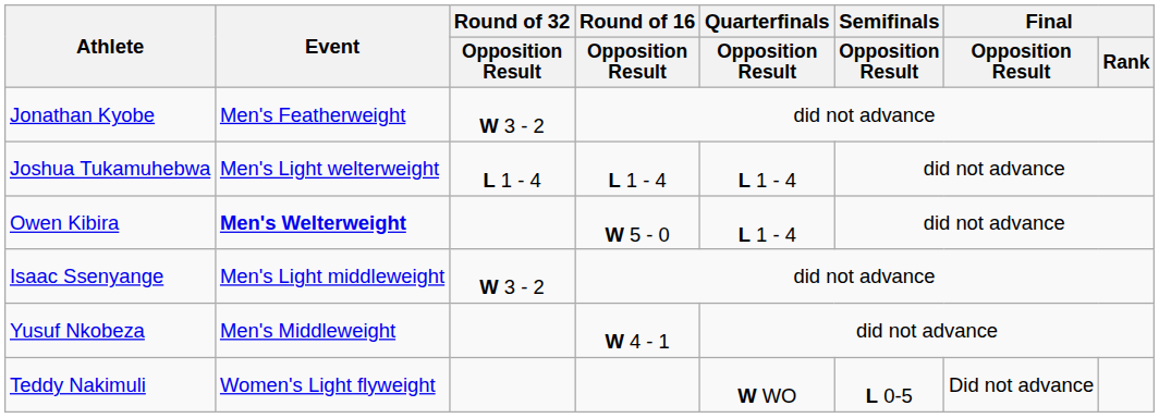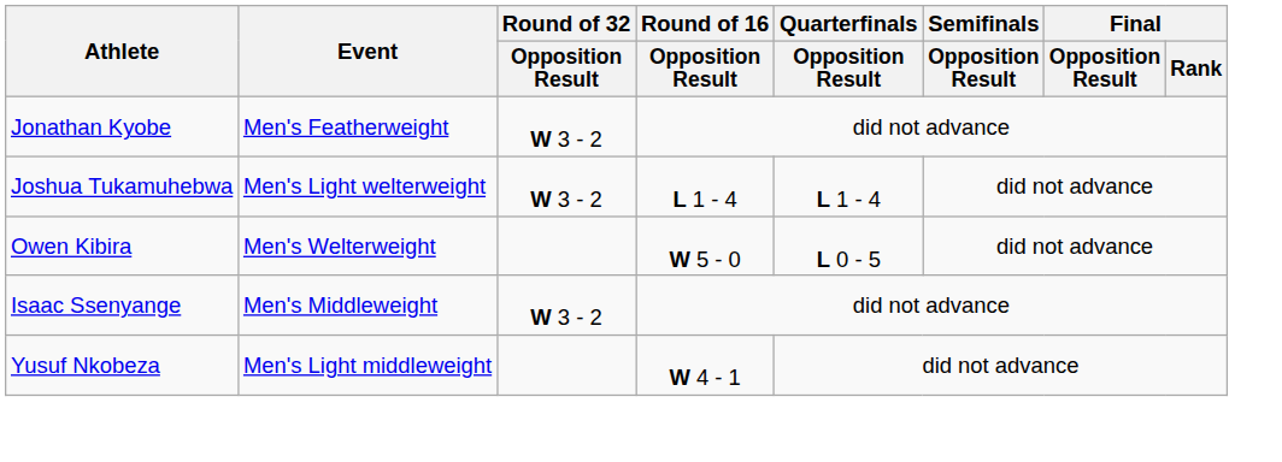 <table class="wikitable" style="font-size:90%; text-align:center">
 <tr>
 <th rowspan=2>Athlete</th>
 <th rowspan=2>Event</th>
 <th>Round of 32</th>
 <th>Round of 16</th>
 <th>Quarterfinals</th>
 <th>Semifinals</th>
 <th colspan=2>Final</th>
 </tr>
 <tr style="font-size:95%">
 <th>Opposition<br>Result</th>
 <th>Opposition<br>Result</th>
 <th>Opposition<br>Result</th>
 <th>Opposition<br>Result</th>
 <th>Opposition<br>Result</th>
 <th>Rank</th>
 </tr>
 <tr>
 <td align=left><a href='#'>Jonathan Kyobe</a></td>
 <td align=left><a href='#'>Men's Featherweight</a></td>
 <td><br><strong>W</strong> 3 - 2</td>
 <td colspan=5>did not advance</td>
 </tr>
 <tr>
 <td align=left><a href='#'>Joshua Tukamuhebwa</a></td>
 <td align=left><a href='#'>Men's Light welterweight</a></td>
-<td><br><strong>L</strong> 1 - 4</td>
+<td><br><strong>W</strong> 3 - 2</td>
 <td><br><strong>L</strong> 1 - 4</td>
 <td><br><strong>L</strong> 1 - 4</td>
 <td colspan=3>did not advance</td>
 </tr>
 <tr>
 <td align=left><a href='#'>Owen Kibira</a></td>
-<td align=left><strong><a href='#'>Men's Welterweight</a></strong></td>
+<td align=left><a href='#'>Men's Welterweight</a></td>
 <td></td>
 <td><br><strong>W</strong> 5 - 0</td>
-<td><br><strong>L</strong> 1 - 4</td>
+<td><br><strong>L</strong> 0 - 5</td>
 <td colspan=3>did not advance</td>
 </tr>
 <tr>
 <td align=left><a href='#'>Isaac Ssenyange</a></td>
-<td align=left><a href='#'>Men's Light middleweight</a></td>
+<td align=left><a href='#'>Men's Middleweight</a></td>
 <td><br><strong>W</strong> 3 - 2</td>
 <td colspan=5>did not advance</td>
 </tr>
 <tr>
 <td align=left><a href='#'>Yusuf Nkobeza</a></td>
-<td align=left><a href='#'>Men's Middleweight</a></td>
+<td align=left><a href='#'>Men's Light middleweight</a></td>
 <td></td>
 <td><br><strong>W</strong> 4 - 1</td>
 <td colspan=4>did not advance</td>
 </tr>
-<tr>
-<td align=left><a href='#'>Teddy Nakimuli</a></td>
-<td align=left><a href='#'>Women's Light flyweight</a></td>
-<td></td>
-<td></td>
-<td><br><strong>W</strong> WO</td>
-<td><br><strong>L</strong> 0-5</td>
-<td>Did not advance</td>
-<td></td>
-</tr>
 </table>
